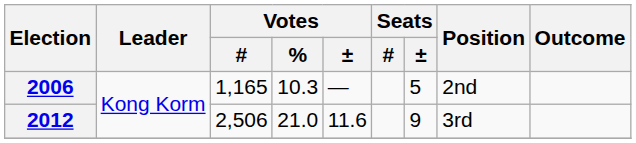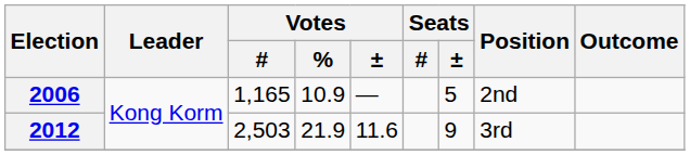 <table class="wikitable">
 <tr>
 <th rowspan=2>Election</th>
 <th rowspan=2>Leader</th>
 <th colspan=3>Votes</th>
 <th colspan=2>Seats</th>
 <th rowspan=2>Position</th>
 <th rowspan=2>Outcome</th>
 </tr>
 <tr>
 <th>#</th>
 <th>%</th>
 <th>±</th>
 <th>#</th>
 <th>±</th>
 </tr>
 <tr>
 <th><a href='#'>2006</a></th>
 <td rowspan="2"><a href='#'>Kong Korm</a></td>
 <td>1,165</td>
-<td>10.3</td>
+<td>10.9</td>
 <td>—</td>
 <td></td>
 <td>5</td>
 <td> 2nd</td>
 <td></td>
 </tr>
 <tr>
 <th><a href='#'>2012</a></th>
-<td>2,506</td>
-<td>21.0</td>
+<td>2,503</td>
+<td>21.9</td>
 <td>11.6</td>
 <td></td>
 <td>9</td>
 <td> 3rd</td>
 <td></td>
 </tr>
 <tr>
 </tr>
 </table>
